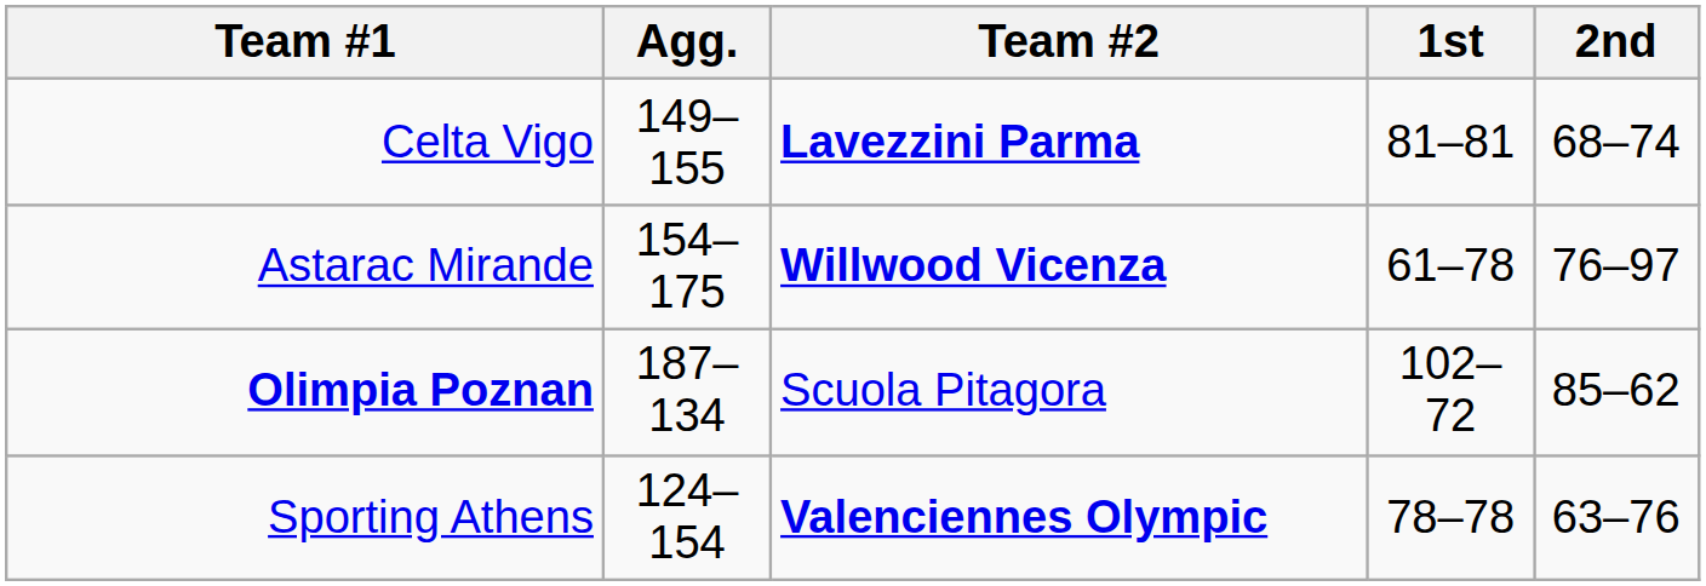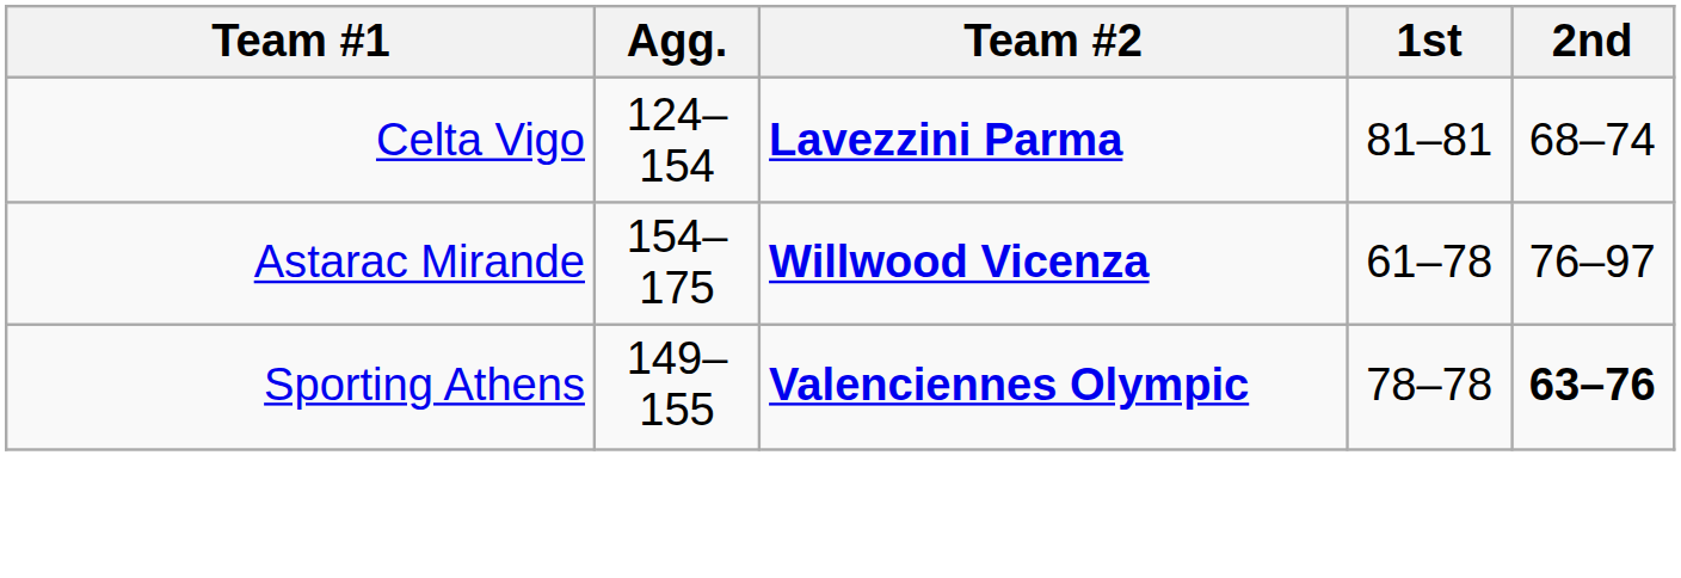 <table class=wikitable style="text-align:center">
 <tr>
 <th width=200>Team #1</th>
 <th width=50>Agg.</th>
 <th width=200>Team #2</th>
 <th width=50>1st</th>
 <th width=50>2nd</th>
 </tr>
 <tr>
 <td align=right><a href='#'>Celta Vigo</a> </td>
-<td>149–155</td>
+<td>124–154</td>
 <td align=left> <strong><a href='#'>Lavezzini Parma</a></strong></td>
 <td align=center>81–81</td>
 <td align=center>68–74</td>
 </tr>
 <tr>
 <td align=right><a href='#'>Astarac Mirande</a> </td>
 <td>154–175</td>
 <td align=left> <strong><a href='#'>Willwood Vicenza</a></strong></td>
 <td align=center>61–78</td>
 <td align=center>76–97</td>
 </tr>
 <tr>
-<td align=right><strong><a href='#'>Olimpia Poznan</a></strong> </td>
-<td>187–134</td>
-<td align=left> <a href='#'>Scuola Pitagora</a></td>
-<td align=center>102–72</td>
-<td align=center>85–62</td>
-</tr>
-<tr>
 <td align=right><a href='#'>Sporting Athens</a> </td>
-<td>124–154</td>
+<td>149–155</td>
 <td align=left> <strong><a href='#'>Valenciennes Olympic</a></strong></td>
 <td align=center>78–78</td>
-<td align=center>63–76</td>
+<td align=center><strong>63–76</strong></td>
 </tr>
 </table>
